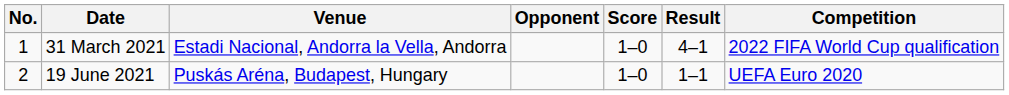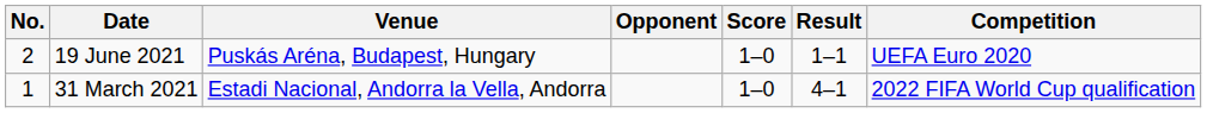 <table class="wikitable sortable">
 <tr>
 <th scope="col">No.</th>
 <th scope="col">Date</th>
 <th scope="col">Venue</th>
 <th scope="col">Opponent</th>
 <th scope="col">Score</th>
 <th scope="col">Result</th>
 <th scope="col">Competition</th>
 </tr>
 <tr>
+<td align="center">2</td>
+<td>19 June 2021</td>
+<td><a href='#'>Puskás Aréna</a>, <a href='#'>Budapest</a>, Hungary</td>
+<td></td>
+<td align="center">1–0</td>
+<td align="center">1–1</td>
+<td><a href='#'>UEFA Euro 2020</a></td>
+</tr>
+<tr>
 <td align="center">1</td>
 <td>31 March 2021</td>
 <td><a href='#'>Estadi Nacional</a>, <a href='#'>Andorra la Vella</a>, Andorra</td>
 <td></td>
 <td align="center">1–0</td>
 <td align="center">4–1</td>
 <td><a href='#'>2022 FIFA World Cup qualification</a></td>
 </tr>
-<tr>
-<td align="center">2</td>
-<td>19 June 2021</td>
-<td><a href='#'>Puskás Aréna</a>, <a href='#'>Budapest</a>, Hungary</td>
-<td></td>
-<td align="center">1–0</td>
-<td align="center">1–1</td>
-<td><a href='#'>UEFA Euro 2020</a></td>
-</tr>
 </table>
